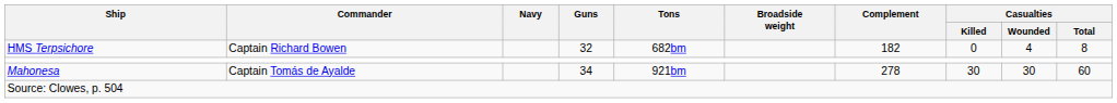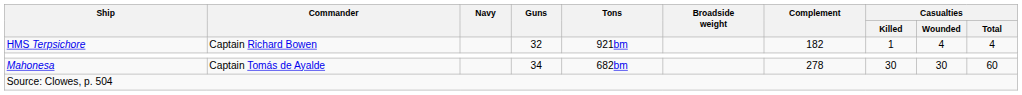 <table class="wikitable" style="width:100%;">
 <tr valign="top">
 <th style="width:20%; text-align:center;" rowspan="2"><small> Ship </small></th>
 <th style="width:25%; text-align:center;" rowspan="2"><small> Commander </small></th>
 <th style="width:5%; text-align:center;" rowspan="2"><small> Navy </small></th>
 <th style="width:5%; text-align:center;" rowspan="2"><small> Guns </small></th>
 <th style="width:10%; text-align:center;" rowspan="2"><small> Tons </small></th>
 <th style="width:10%; text-align:center;" rowspan="2"><small> Broadside<br>weight</small></th>
 <th style="width:10%; text-align:center;" rowspan="2"><small> Complement</small></th>
 <th style="width:15%; text-align:center;" colspan="3"><small> Casualties</small></th>
 </tr>
 <tr valign="top">
 <th style="width:5%; text-align:center;"><small> Killed </small></th>
 <th style="width:5%; text-align:center;"><small> Wounded </small></th>
 <th style="width:5%; text-align:center;"><small> Total</small></th>
 </tr>
 <tr valign="top">
 <td style="text-align:left;"><a href='#'>HMS <em>Terpsichore</em></a></td>
 <td align= left>Captain <a href='#'>Richard Bowen</a></td>
 <td style="text-align:center;"></td>
 <td style="text-align:center;">32</td>
-<td style="text-align:center;">682<a href='#'>bm</a></td>
+<td style="text-align:center;">921<a href='#'>bm</a></td>
 <td style="text-align:center;"><small></small></td>
 <td style="text-align:center;">182</td>
-<td style="text-align:center;">0</td>
+<td style="text-align:center;">1</td>
 <td style="text-align:center;">4</td>
-<td style="text-align:center;">8</td>
+<td style="text-align:center;">4</td>
 </tr>
 <tr valign="top">
 <th colspan="10" style="background:white;"></th>
 </tr>
 <tr valign="top">
 <td style="text-align:left;"><a href='#'><em>Mahonesa</em></a></td>
 <td align= left>Captain <a href='#'>Tomás de Ayalde</a></td>
 <td style="text-align:center;"></td>
 <td style="text-align:center;">34</td>
-<td style="text-align:center;">921<a href='#'>bm</a></td>
+<td style="text-align:center;">682<a href='#'>bm</a></td>
 <td style="text-align:center;"><small></small></td>
 <td style="text-align:center;">278</td>
 <td style="text-align:center;">30</td>
 <td style="text-align:center;">30</td>
 <td style="text-align:center;">60</td>
 </tr>
 <tr valign="top">
 <td colspan="10" style="text-align:left;">Source: Clowes, p. 504</td>
 </tr>
 </table>
